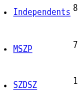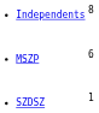 <table>
 <tr>
 <td><br><ul><li><a href='#'>Independents</a></li></ul></td>
 <td><div>8</div></td>
 </tr>
 <tr>
 <td><br><ul><li><a href='#'>MSZP</a></li></ul></td>
-<td><div>7</div></td>
+<td><div>6</div></td>
 </tr>
 <tr>
 <td><br><ul><li><a href='#'>SZDSZ</a></li></ul></td>
 <td><div>1</div></td>
 </tr>
 </table>
